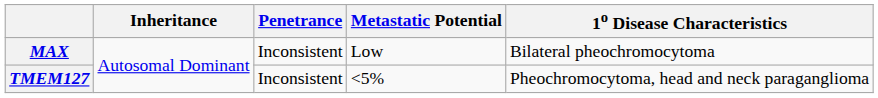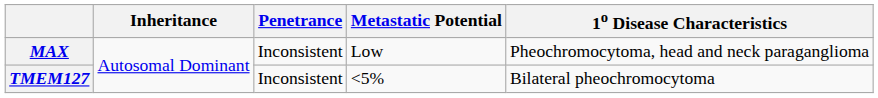 <table class="wikitable" style="margin:1em auto;">
 <tr>
 <th></th>
 <th>Inheritance</th>
 <th><a href='#'>Penetrance</a></th>
 <th><a href='#'>Metastatic</a> Potential</th>
 <th>1<sup>o</sup> Disease Characteristics</th>
 </tr>
 <tr>
 <th><em><a href='#'>MAX</a></em></th>
 <td rowspan="2"><a href='#'>Autosomal Dominant</a></td>
 <td>Inconsistent</td>
 <td>Low</td>
-<td>Bilateral pheochromocytoma</td>
+<td>Pheochromocytoma, head and neck paraganglioma</td>
 </tr>
 <tr>
 <th><em><a href='#'>TMEM127</a></em></th>
 <td>Inconsistent</td>
 <td><5%</td>
-<td>Pheochromocytoma, head and neck paraganglioma</td>
+<td>Bilateral pheochromocytoma</td>
 </tr>
 </table>
